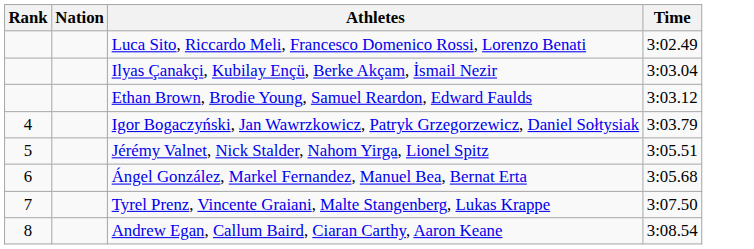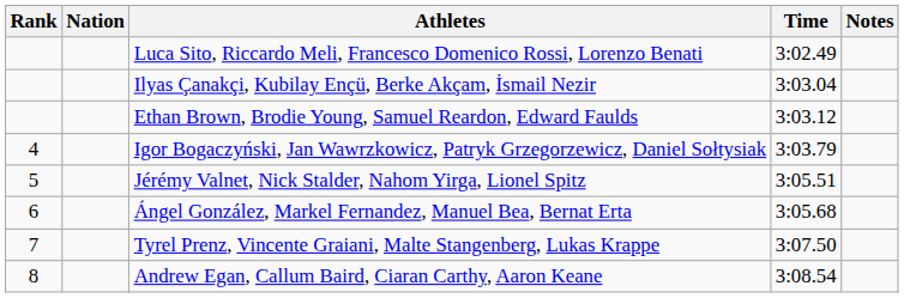 <table class="wikitable sortable" style="text-align:center">
 <tr>
 <th>Rank</th>
 <th>Nation</th>
 <th>Athletes</th>
 <th>Time</th>
+<th>Notes</th>
 </tr>
 <tr>
 <td></td>
 <td align=left></td>
 <td align=left><a href='#'>Luca Sito</a>, <a href='#'>Riccardo Meli</a>, <a href='#'>Francesco Domenico Rossi</a>,  <a href='#'>Lorenzo Benati</a></td>
 <td>3:02.49</td>
+<td></td>
 </tr>
 <tr>
 <td></td>
 <td align=left></td>
 <td align=left><a href='#'>Ilyas Çanakçi</a>, <a href='#'>Kubilay Ençü</a>, <a href='#'>Berke Akçam</a>, <a href='#'>İsmail Nezir</a></td>
 <td>3:03.04</td>
+<td></td>
 </tr>
 <tr>
 <td></td>
 <td align=left></td>
 <td align=left><a href='#'>Ethan Brown</a>, <a href='#'>Brodie Young</a>, <a href='#'>Samuel Reardon</a>, <a href='#'>Edward Faulds</a></td>
 <td>3:03.12</td>
+<td></td>
 </tr>
 <tr>
 <td>4</td>
 <td align=left></td>
 <td align=left><a href='#'>Igor Bogaczyński</a>, <a href='#'>Jan Wawrzkowicz</a>, <a href='#'>Patryk Grzegorzewicz</a>, <a href='#'>Daniel Sołtysiak</a></td>
 <td>3:03.79</td>
+<td></td>
 </tr>
 <tr>
 <td>5</td>
 <td align=left></td>
 <td align=left><a href='#'>Jérémy Valnet</a>, <a href='#'>Nick Stalder</a>, <a href='#'>Nahom Yirga</a>, <a href='#'>Lionel Spitz</a></td>
 <td>3:05.51</td>
+<td></td>
 </tr>
 <tr>
 <td>6</td>
 <td align=left></td>
 <td align=left><a href='#'>Ángel González</a>, <a href='#'>Markel Fernandez</a>,  <a href='#'>Manuel Bea</a>, <a href='#'>Bernat Erta</a></td>
 <td>3:05.68</td>
+<td></td>
 </tr>
 <tr>
 <td>7</td>
 <td align=left></td>
 <td align=left><a href='#'>Tyrel Prenz</a>, <a href='#'>Vincente Graiani</a>, <a href='#'>Malte Stangenberg</a>, <a href='#'>Lukas Krappe</a></td>
 <td>3:07.50</td>
+<td></td>
 </tr>
 <tr>
 <td>8</td>
 <td align=left></td>
 <td align=left><a href='#'>Andrew Egan</a>, <a href='#'>Callum Baird</a>, <a href='#'>Ciaran Carthy</a>, <a href='#'>Aaron Keane</a></td>
 <td>3:08.54</td>
+<td></td>
 </tr>
 </table>
